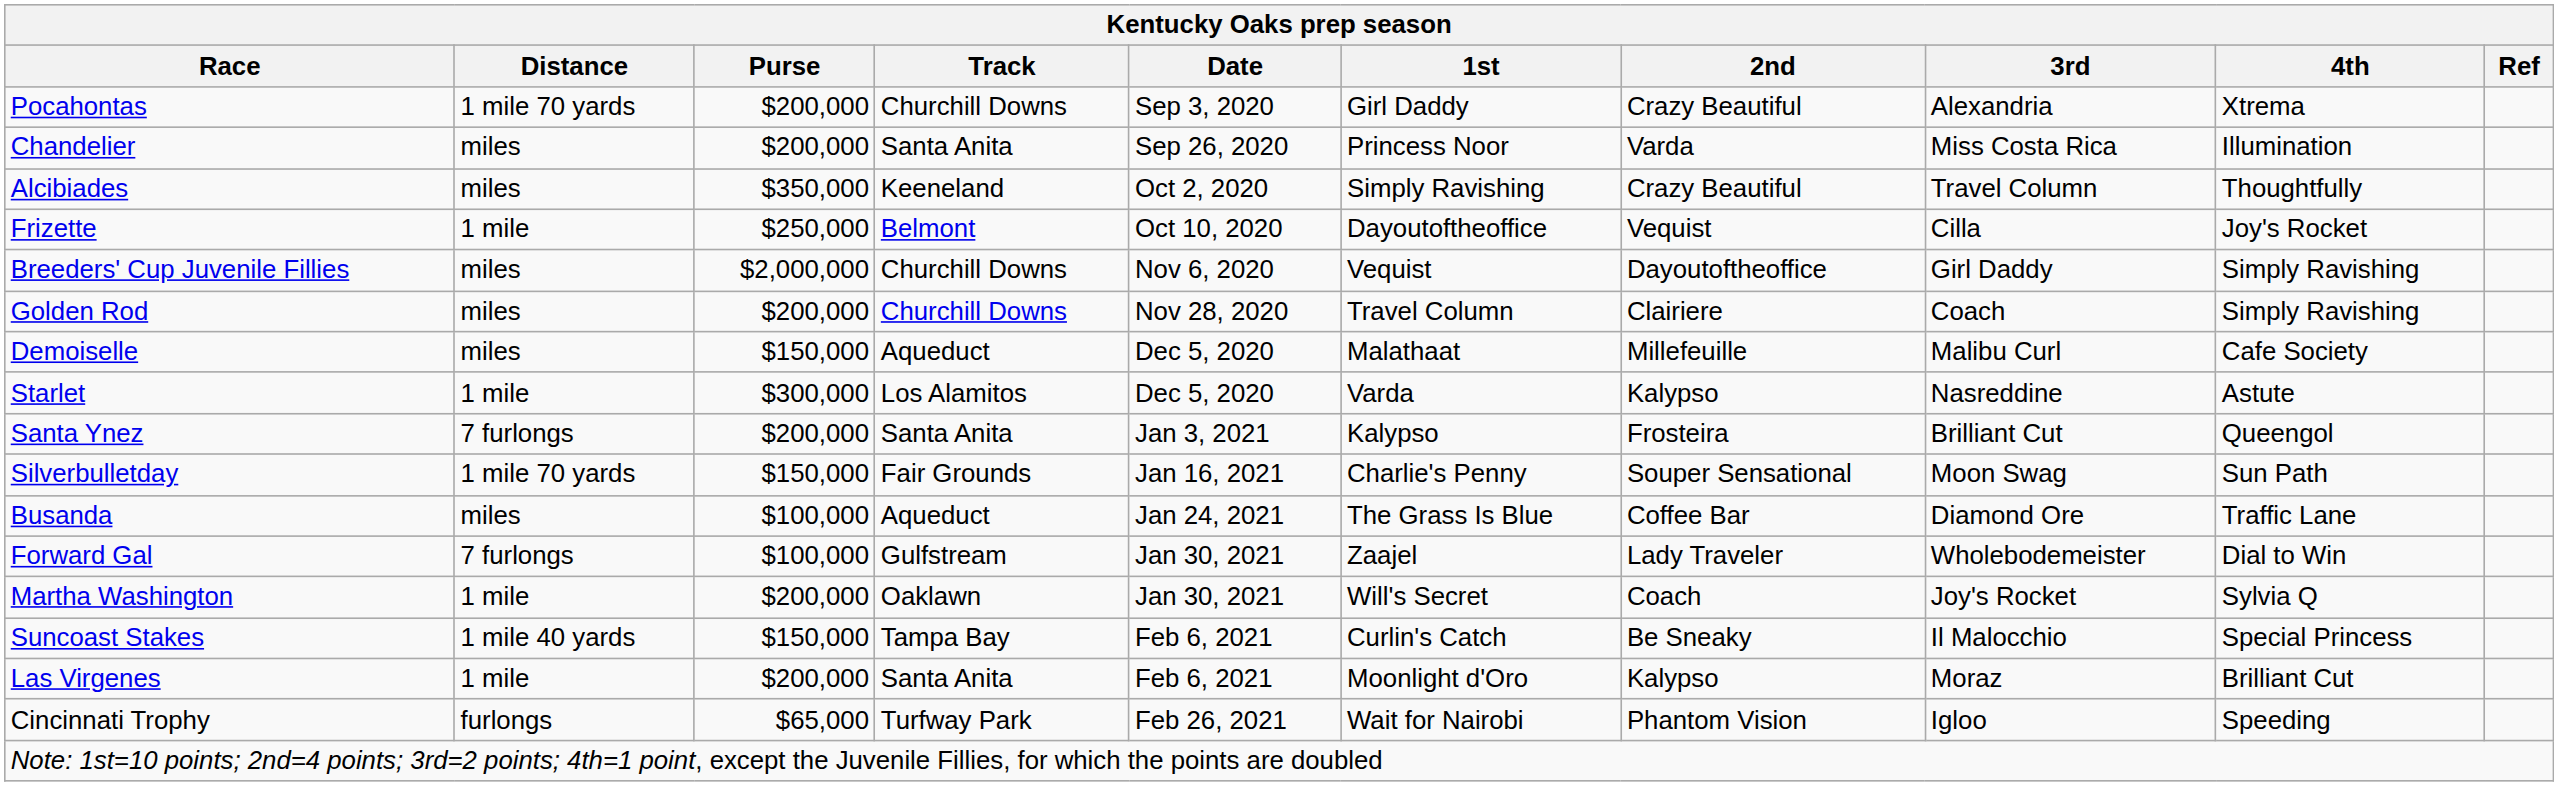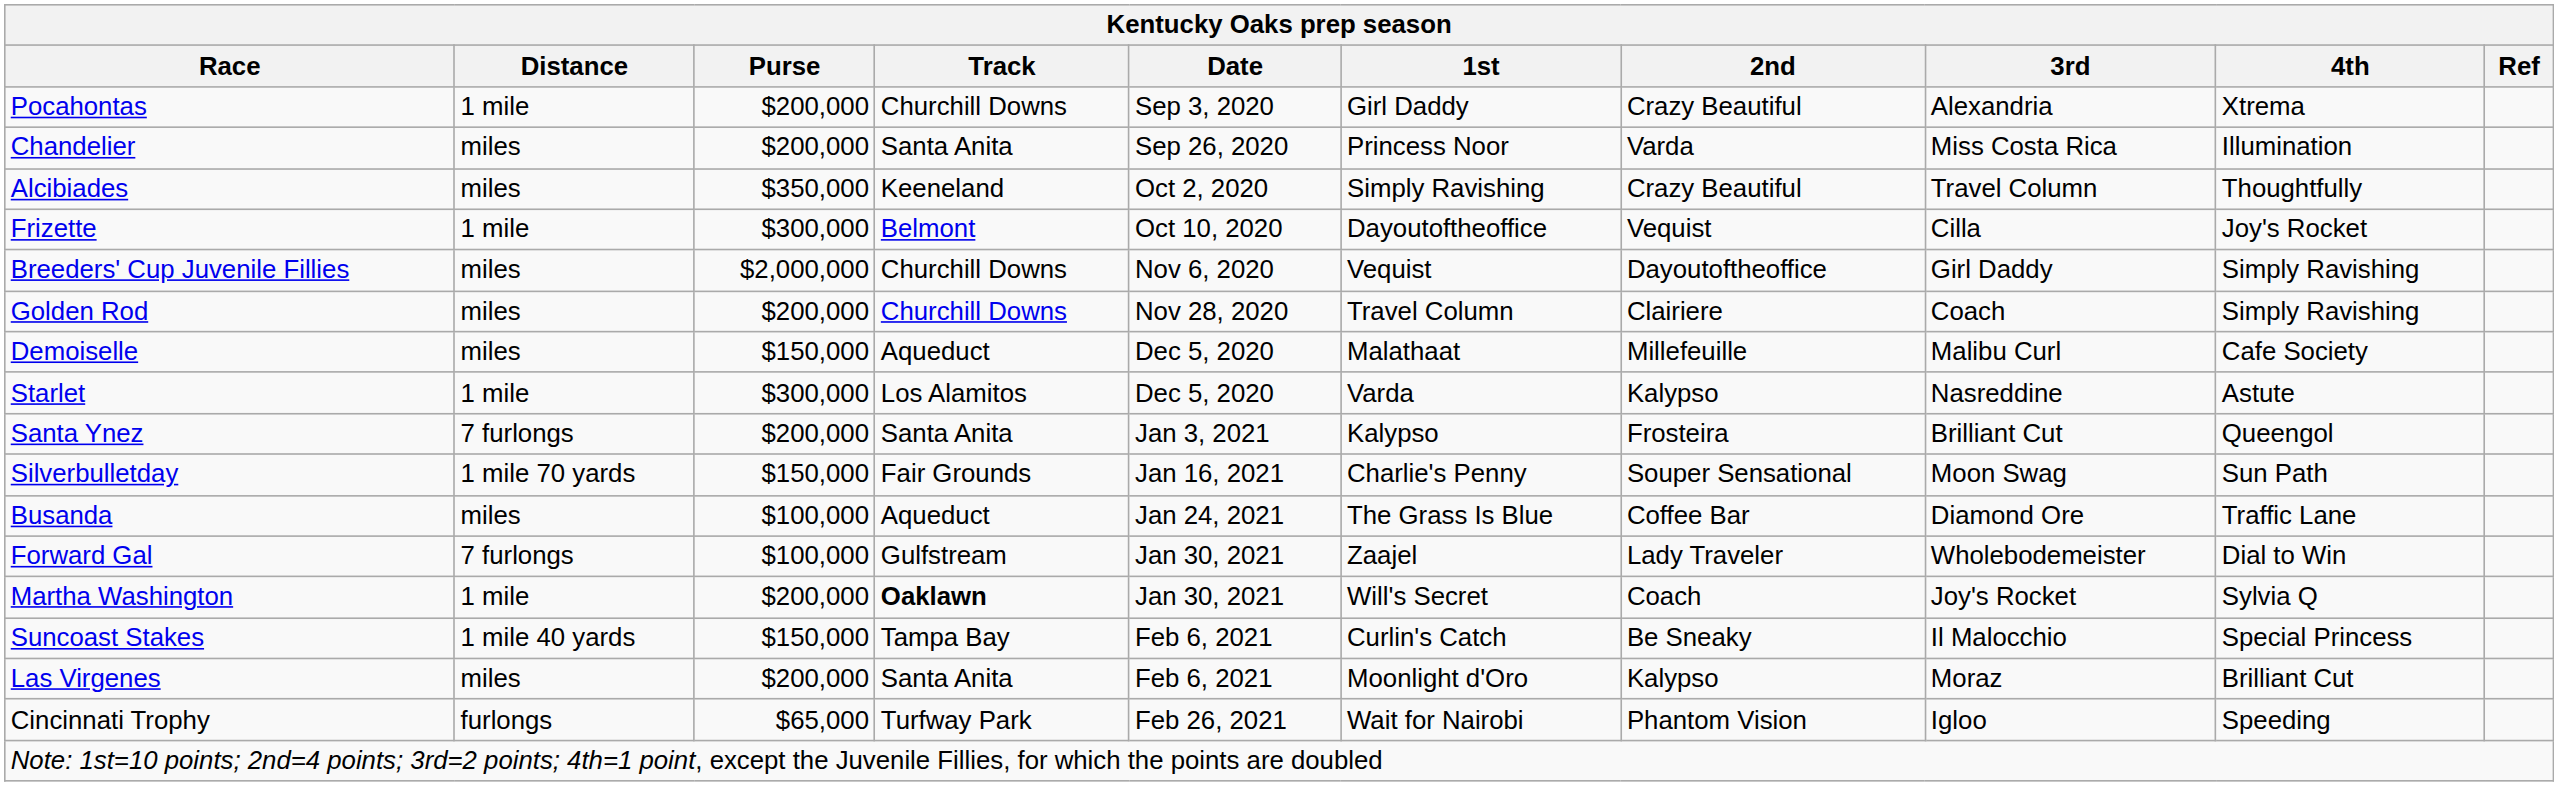 <table class=wikitable style="width:100%">
 <tr>
 <th colspan=10>Kentucky Oaks prep season</th>
 </tr>
 <tr>
 <th>Race</th>
 <th>Distance</th>
 <th>Purse</th>
 <th>Track</th>
 <th>Date</th>
 <th>1st</th>
 <th>2nd</th>
 <th>3rd</th>
 <th>4th</th>
 <th>Ref</th>
 </tr>
 <tr>
 <td><a href='#'>Pocahontas</a></td>
-<td>1 mile 70 yards</td>
+<td>1 mile</td>
 <td align=right>$200,000</td>
 <td>Churchill Downs</td>
 <td>Sep 3, 2020</td>
 <td>Girl Daddy</td>
 <td>Crazy Beautiful</td>
 <td>Alexandria</td>
 <td>Xtrema</td>
 <td></td>
 </tr>
 <tr>
 <td><a href='#'>Chandelier</a></td>
 <td> miles</td>
 <td align=right>$200,000</td>
 <td>Santa Anita</td>
 <td>Sep 26, 2020</td>
 <td>Princess Noor</td>
 <td>Varda</td>
 <td>Miss Costa Rica</td>
 <td>Illumination</td>
 <td></td>
 </tr>
 <tr>
 <td><a href='#'>Alcibiades</a></td>
 <td> miles</td>
 <td align=right>$350,000</td>
 <td>Keeneland</td>
 <td>Oct 2, 2020</td>
 <td>Simply Ravishing</td>
 <td>Crazy Beautiful</td>
 <td>Travel Column</td>
 <td>Thoughtfully</td>
 <td></td>
 </tr>
 <tr>
 <td><a href='#'>Frizette</a></td>
 <td>1 mile</td>
-<td align=right>$250,000</td>
+<td align=right>$300,000</td>
 <td><a href='#'>Belmont</a></td>
 <td>Oct 10, 2020</td>
 <td>Dayoutoftheoffice</td>
 <td>Vequist</td>
 <td>Cilla</td>
 <td>Joy's Rocket</td>
 <td></td>
 </tr>
 <tr>
 <td><a href='#'>Breeders' Cup Juvenile Fillies</a></td>
 <td> miles</td>
 <td align=right>$2,000,000</td>
 <td>Churchill Downs</td>
 <td>Nov 6, 2020</td>
 <td>Vequist</td>
 <td>Dayoutoftheoffice</td>
 <td>Girl Daddy</td>
 <td>Simply Ravishing</td>
 <td></td>
 </tr>
 <tr>
 <td><a href='#'>Golden Rod</a></td>
 <td> miles</td>
 <td align=right>$200,000</td>
 <td><a href='#'>Churchill Downs</a></td>
 <td>Nov 28, 2020</td>
 <td>Travel Column</td>
 <td>Clairiere</td>
 <td>Coach</td>
 <td>Simply Ravishing</td>
 <td></td>
 </tr>
 <tr>
 <td><a href='#'>Demoiselle</a></td>
 <td> miles</td>
 <td align=right>$150,000</td>
 <td>Aqueduct</td>
 <td>Dec 5, 2020</td>
 <td>Malathaat</td>
 <td>Millefeuille</td>
 <td>Malibu Curl</td>
 <td>Cafe Society</td>
 <td></td>
 </tr>
 <tr>
 <td><a href='#'>Starlet</a></td>
 <td>1 mile</td>
 <td align=right>$300,000</td>
 <td>Los Alamitos</td>
 <td>Dec 5, 2020</td>
 <td>Varda</td>
 <td>Kalypso</td>
 <td>Nasreddine</td>
 <td>Astute</td>
 <td></td>
 </tr>
 <tr>
 <td><a href='#'>Santa Ynez</a></td>
 <td>7 furlongs</td>
 <td align=right>$200,000</td>
 <td>Santa Anita</td>
 <td>Jan 3, 2021</td>
 <td>Kalypso</td>
 <td>Frosteira</td>
 <td>Brilliant Cut</td>
 <td>Queengol</td>
 <td></td>
 </tr>
 <tr>
 <td><a href='#'>Silverbulletday</a></td>
 <td>1 mile 70 yards</td>
 <td align=right>$150,000</td>
 <td>Fair Grounds</td>
 <td>Jan 16, 2021</td>
 <td>Charlie's Penny</td>
 <td>Souper Sensational</td>
 <td>Moon Swag</td>
 <td>Sun Path</td>
 <td></td>
 </tr>
 <tr>
 <td><a href='#'>Busanda</a></td>
 <td> miles</td>
 <td align=right>$100,000</td>
 <td>Aqueduct</td>
 <td>Jan 24, 2021</td>
 <td>The Grass Is Blue</td>
 <td>Coffee Bar</td>
 <td>Diamond Ore</td>
 <td>Traffic Lane</td>
 <td></td>
 </tr>
 <tr>
 <td><a href='#'>Forward Gal</a></td>
 <td>7 furlongs</td>
 <td align=right>$100,000</td>
 <td>Gulfstream</td>
 <td>Jan 30, 2021</td>
 <td>Zaajel</td>
 <td>Lady Traveler</td>
 <td>Wholebodemeister</td>
 <td>Dial to Win</td>
 <td></td>
 </tr>
 <tr>
 <td><a href='#'>Martha Washington</a></td>
 <td>1 mile</td>
 <td align=right>$200,000</td>
-<td>Oaklawn</td>
+<td><strong>Oaklawn</strong></td>
 <td>Jan 30, 2021</td>
 <td>Will's Secret</td>
 <td>Coach</td>
 <td>Joy's Rocket</td>
 <td>Sylvia Q</td>
 <td></td>
 </tr>
 <tr>
 <td><a href='#'>Suncoast Stakes</a></td>
 <td>1 mile 40 yards</td>
 <td align=right>$150,000</td>
 <td>Tampa Bay</td>
 <td>Feb 6, 2021</td>
 <td>Curlin's Catch</td>
 <td>Be Sneaky</td>
 <td>Il Malocchio</td>
 <td>Special Princess</td>
 <td></td>
 </tr>
 <tr>
 <td><a href='#'>Las Virgenes</a></td>
-<td>1 mile</td>
+<td> miles</td>
 <td align=right>$200,000</td>
 <td>Santa Anita</td>
 <td>Feb 6, 2021</td>
 <td>Moonlight d'Oro</td>
 <td>Kalypso</td>
 <td>Moraz</td>
 <td>Brilliant Cut</td>
 <td></td>
 </tr>
 <tr>
 <td>Cincinnati Trophy</td>
 <td> furlongs</td>
 <td align=right>$65,000</td>
 <td>Turfway Park</td>
 <td>Feb 26, 2021</td>
 <td>Wait for Nairobi</td>
 <td>Phantom Vision</td>
 <td>Igloo</td>
 <td>Speeding</td>
 <td></td>
 </tr>
 <tr>
 <td colspan=10><em>Note: 1st=10 points; 2nd=4 points; 3rd=2 points; 4th=1 point</em>, except the Juvenile Fillies, for which the points are doubled</td>
 </tr>
 </table>
